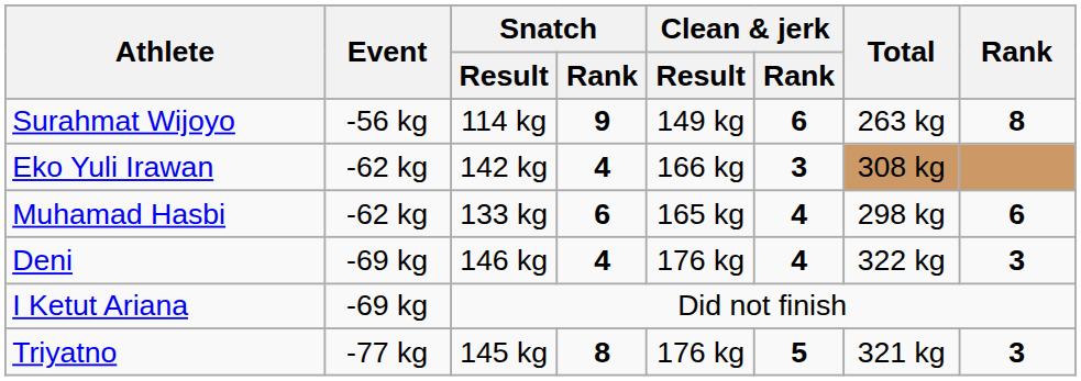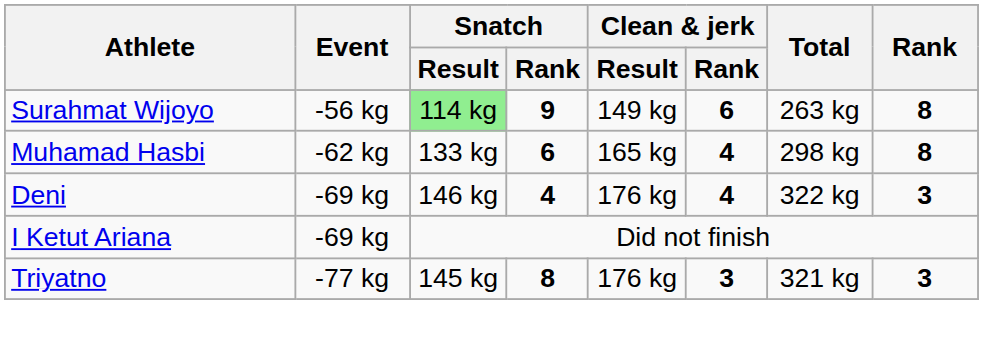 <table class="wikitable" style="font-size:90%">
 <tr>
 <th width=150 rowspan="2">Athlete</th>
 <th width=55 rowspan="2">Event</th>
 <th width=90 colspan="2">Snatch</th>
 <th width=90 colspan="2">Clean & jerk</th>
 <th width=50 rowspan="2">Total</th>
 <th width=50 rowspan="2">Rank</th>
 </tr>
 <tr>
 <th>Result</th>
 <th>Rank</th>
 <th>Result</th>
 <th>Rank</th>
 </tr>
 <tr>
 <td><a href='#'>Surahmat Wijoyo</a></td>
 <td align="center">-56 kg</td>
-<td align="center">114 kg</td>
+<td align="center" style="background: lightgreen;">114 kg</td>
 <td align="center"><strong>9</strong></td>
 <td align="center">149 kg</td>
 <td align="center"><strong>6</strong></td>
 <td align="center">263 kg</td>
 <td align="center"><strong>8</strong></td>
-</tr>
-<tr>
-<td><a href='#'>Eko Yuli Irawan</a></td>
-<td align="center">-62 kg</td>
-<td align="center">142 kg</td>
-<td align="center"><strong>4</strong></td>
-<td align="center">166 kg</td>
-<td align="center"><strong>3</strong></td>
-<td align="center" bgcolor=cc9966>308 kg</td>
-<td align="center" bgcolor=cc9966></td>
 </tr>
 <tr>
 <td><a href='#'>Muhamad Hasbi</a></td>
 <td align="center">-62 kg</td>
 <td align="center">133 kg</td>
 <td align="center"><strong>6</strong></td>
 <td align="center">165 kg</td>
 <td align="center"><strong>4</strong></td>
 <td align="center">298 kg</td>
-<td align="center"><strong>6</strong></td>
+<td align="center"><strong>8</strong></td>
 </tr>
 <tr>
 <td><a href='#'>Deni</a></td>
 <td align="center">-69 kg</td>
 <td align="center">146 kg</td>
 <td align="center"><strong>4</strong></td>
 <td align="center">176 kg</td>
 <td align="center"><strong>4</strong></td>
 <td align="center">322 kg</td>
 <td align="center"><strong>3</strong></td>
 </tr>
 <tr>
 <td><a href='#'>I Ketut Ariana</a></td>
 <td align="center">-69 kg</td>
 <td align="center" colspan="6">Did not finish</td>
 </tr>
 <tr>
 <td><a href='#'>Triyatno</a></td>
 <td align="center">-77 kg</td>
 <td align="center">145 kg</td>
 <td align="center"><strong>8</strong></td>
 <td align="center">176 kg</td>
-<td align="center"><strong>5</strong></td>
+<td align="center"><strong>3</strong></td>
 <td align="center">321 kg</td>
 <td align="center"><strong>3</strong></td>
 </tr>
 </table>
